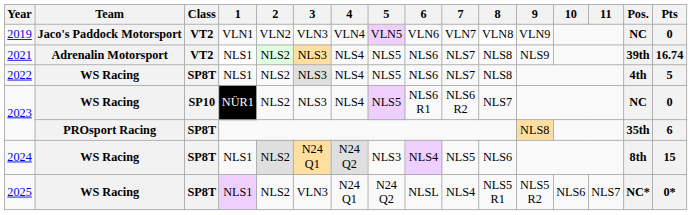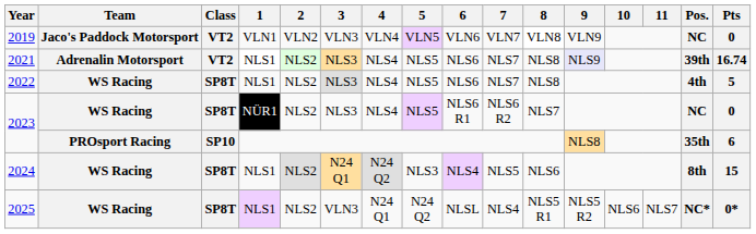 <table class="wikitable" style="text-align:center; font-size:85%">
 <tr>
 <th>Year</th>
 <th>Team</th>
 <th>Class</th>
 <th>1</th>
 <th>2</th>
 <th>3</th>
 <th>4</th>
 <th>5</th>
 <th>6</th>
 <th>7</th>
 <th>8</th>
 <th>9</th>
 <th>10</th>
 <th>11</th>
 <th>Pos.</th>
 <th>Pts</th>
 </tr>
 <tr>
 <td><a href='#'>2019</a></td>
 <th>Jaco's Paddock Motorsport</th>
 <th>VT2</th>
 <td>VLN1</td>
 <td>VLN2</td>
 <td>VLN3</td>
 <td>VLN4</td>
 <td style="background:#efcfff;">VLN5<br></td>
 <td>VLN6</td>
 <td>VLN7</td>
 <td style="background:#ffffff;">VLN8<br></td>
 <td>VLN9</td>
 <td colspan=2></td>
 <th>NC</th>
 <th>0</th>
 </tr>
 <tr>
 <td><a href='#'>2021</a></td>
 <th>Adrenalin Motorsport</th>
 <th>VT2</th>
 <td style="background:#ffffff;">NLS1<br></td>
 <td style="background:#dfffdf;">NLS2<br></td>
 <td style="background:#ffdf9f;">NLS3<br></td>
 <td>NLS4</td>
 <td>NLS5</td>
 <td>NLS6</td>
 <td>NLS7</td>
 <td>NLS8</td>
-<td>NLS9</td>
+<td style="background: lavender;">NLS9</td>
 <td colspan=2></td>
 <th>39th</th>
 <th>16.74</th>
 </tr>
 <tr>
 <td><a href='#'>2022</a></td>
 <th>WS Racing</th>
 <th>SP8T</th>
 <td>NLS1<br></td>
 <td>NLS2</td>
 <td style="background:#dfdfdf;">NLS3<br></td>
 <td>NLS4</td>
 <td>NLS5</td>
 <td>NLS6</td>
 <td>NLS7</td>
 <td>NLS8</td>
 <td colspan=3></td>
 <th>4th</th>
 <th>5</th>
 </tr>
 <tr>
 <td rowspan=2><a href='#'>2023</a></td>
 <th>WS Racing</th>
-<th>SP10</th>
+<th>SP8T</th>
 <td style="background:#000000; color:white;">NÜR1<br></td>
 <td>NLS2</td>
 <td>NLS3</td>
 <td>NLS4</td>
 <td style="background:#efcfff">NLS5<br></td>
 <td>NLS6<br>R1</td>
 <td>NLS6<br>R2</td>
 <td>NLS7</td>
 <td colspan=3></td>
 <th>NC</th>
 <th>0</th>
 </tr>
 <tr>
 <th>PROsport Racing</th>
-<th>SP8T</th>
+<th>SP10</th>
 <td colspan=8></td>
 <td style="background:#ffdf9f">NLS8<br></td>
 <td colspan=2></td>
 <th>35th</th>
 <th>6</th>
 </tr>
 <tr>
 <td><a href='#'>2024</a></td>
 <th>WS Racing</th>
 <th>SP8T</th>
 <td>NLS1</td>
 <td style="background:#dfdfdf;">NLS2<br></td>
 <td style="background:#ffdf9f;">N24<br>Q1<br></td>
 <td style="background:#dfdfdf;">N24<br>Q2<br></td>
 <td>NLS3</td>
 <td style="background:#efcfff;">NLS4<br></td>
 <td>NLS5</td>
 <td>NLS6</td>
 <td colspan=3></td>
 <th>8th</th>
 <th>15</th>
 </tr>
 <tr>
 <td><a href='#'>2025</a></td>
 <th>WS Racing</th>
 <th>SP8T</th>
 <td style="background:#efcfff;">NLS1<br></td>
 <td>NLS2</td>
 <td>VLN3</td>
 <td>N24<br>Q1</td>
 <td>N24<br>Q2</td>
 <td>NLSL</td>
 <td>NLS4</td>
 <td>NLS5<br>R1</td>
 <td>NLS5<br>R2</td>
 <td>NLS6</td>
 <td>NLS7</td>
 <th>NC*</th>
 <th>0*</th>
 </tr>
 </table>
